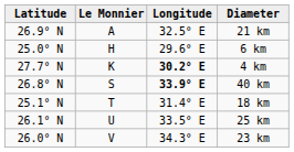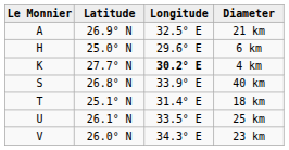 <table class="wikitable">
 <tr>
+<th width="25%" style="background:#eeeeee;">Le Monnier</th>
 <th width="25%" style="background:#eeeeee;">Latitude</th>
-<th width="25%" style="background:#eeeeee;">Le Monnier</th>
 <th width="25%" style="background:#eeeeee;">Longitude</th>
 <th width="25%" style="background:#eeeeee;">Diameter</th>
 </tr>
 <tr>
+<td align="center">A</td>
 <td align="center">26.9° N</td>
-<td align="center">A</td>
 <td align="center">32.5° E</td>
 <td align="center">21 km</td>
 </tr>
 <tr>
+<td align="center">H</td>
 <td align="center">25.0° N</td>
-<td align="center">H</td>
 <td align="center">29.6° E</td>
 <td align="center">6 km</td>
 </tr>
 <tr>
+<td align="center">K</td>
 <td align="center">27.7° N</td>
-<td align="center">K</td>
 <td align="center"><strong>30.2° E</strong></td>
 <td align="center">4 km</td>
 </tr>
 <tr>
+<td align="center">S</td>
 <td align="center">26.8° N</td>
-<td align="center">S</td>
-<td align="center"><strong>33.9° E</strong></td>
+<td align="center">33.9° E</td>
 <td align="center">40 km</td>
 </tr>
 <tr>
+<td align="center">T</td>
 <td align="center">25.1° N</td>
-<td align="center">T</td>
 <td align="center">31.4° E</td>
 <td align="center">18 km</td>
 </tr>
 <tr>
+<td align="center">U</td>
 <td align="center">26.1° N</td>
-<td align="center">U</td>
 <td align="center">33.5° E</td>
 <td align="center">25 km</td>
 </tr>
 <tr>
+<td align="center">V</td>
 <td align="center">26.0° N</td>
-<td align="center">V</td>
 <td align="center">34.3° E</td>
 <td align="center">23 km</td>
 </tr>
 </table>
